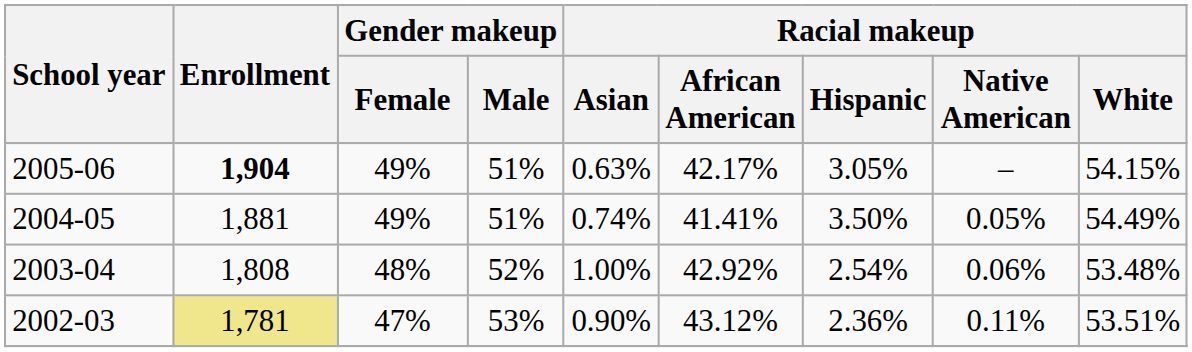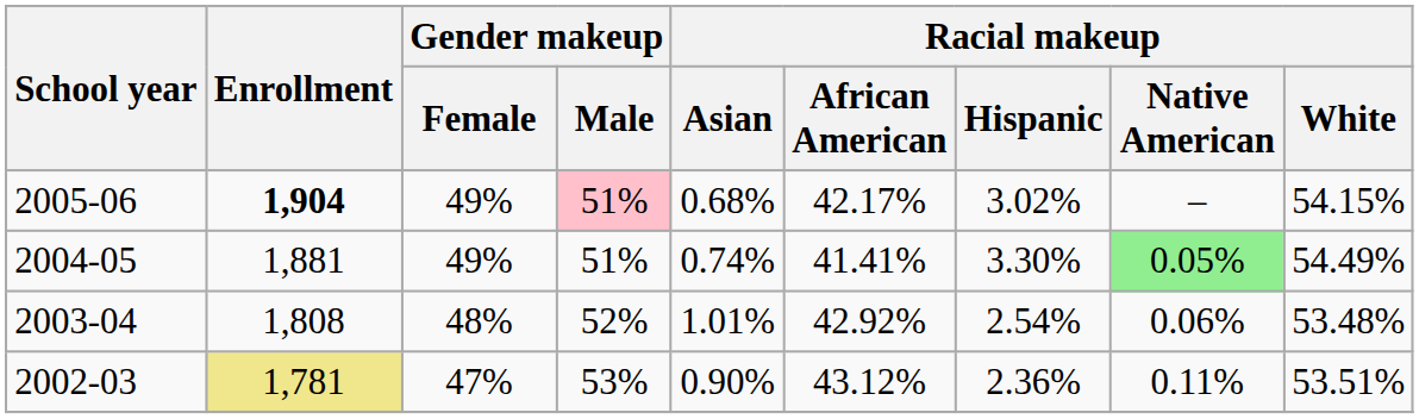 <table class="wikitable" style="font-size: 95%;">
 <tr>
 <th rowspan="2">School year</th>
 <th rowspan="2">Enrollment</th>
 <th colspan="2">Gender makeup</th>
 <th colspan="5">Racial makeup</th>
 </tr>
 <tr>
 <th>Female</th>
 <th>Male</th>
 <th>Asian</th>
 <th>African <br>American</th>
 <th>Hispanic</th>
 <th>Native <br>American</th>
 <th>White</th>
 </tr>
 <tr>
 <td align="left">2005-06</td>
 <td align="center"><strong>1,904</strong></td>
 <td align="center">49%</td>
-<td align="center">51%</td>
-<td align="center">0.63%</td>
+<td align="center" style="background: pink;">51%</td>
+<td align="center">0.68%</td>
 <td align="center">42.17%</td>
-<td align="center">3.05%</td>
+<td align="center">3.02%</td>
 <td align="center">–</td>
 <td align="center">54.15%</td>
 </tr>
 <tr>
 <td align="left">2004-05</td>
 <td align="center">1,881</td>
 <td align="center">49%</td>
 <td align="center">51%</td>
 <td align="center">0.74%</td>
 <td align="center">41.41%</td>
-<td align="center">3.50%</td>
-<td align="center">0.05%</td>
+<td align="center">3.30%</td>
+<td align="center" style="background: lightgreen;">0.05%</td>
 <td align="center">54.49%</td>
 </tr>
 <tr>
 <td align="left">2003-04</td>
 <td align="center">1,808</td>
 <td align="center">48%</td>
 <td align="center">52%</td>
-<td align="center">1.00%</td>
+<td align="center">1.01%</td>
 <td align="center">42.92%</td>
 <td align="center">2.54%</td>
 <td align="center">0.06%</td>
 <td align="center">53.48%</td>
 </tr>
 <tr>
 <td align="left">2002-03</td>
 <td align="center" style="background: khaki;">1,781</td>
 <td align="center">47%</td>
 <td align="center">53%</td>
 <td align="center">0.90%</td>
 <td align="center">43.12%</td>
 <td align="center">2.36%</td>
 <td align="center">0.11%</td>
 <td align="center">53.51%</td>
 </tr>
 <tr>
 </tr>
 </table>
